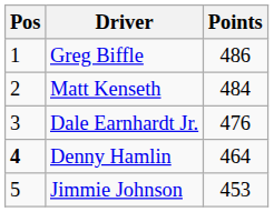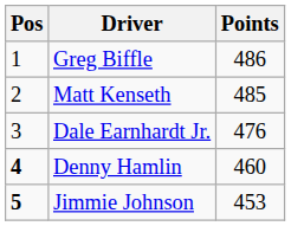 <table class="sortable wikitable " style="font-size: 95%;">
 <tr>
 <th>Pos</th>
 <th>Driver</th>
 <th>Points</th>
 </tr>
 <tr>
 <td>1</td>
 <td><a href='#'>Greg Biffle</a></td>
 <td style="text-align:center;">486</td>
 </tr>
 <tr>
 <td>2</td>
 <td><a href='#'>Matt Kenseth</a></td>
-<td style="text-align:center;">484</td>
+<td style="text-align:center;">485</td>
 </tr>
 <tr>
 <td>3</td>
 <td><a href='#'>Dale Earnhardt Jr.</a></td>
 <td style="text-align:center;">476</td>
 </tr>
 <tr>
 <td><strong>4</strong></td>
 <td><a href='#'>Denny Hamlin</a></td>
-<td style="text-align:center;">464</td>
+<td style="text-align:center;">460</td>
 </tr>
 <tr>
-<td>5</td>
+<td><strong>5</strong></td>
 <td><a href='#'>Jimmie Johnson</a></td>
 <td style="text-align:center;">453</td>
 </tr>
 </table>
